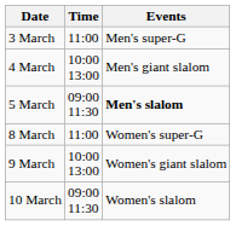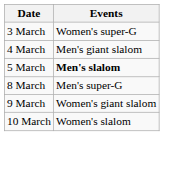 <table class="wikitable">
 <tr>
 <th>Date</th>
-<th>Time</th>
 <th>Events</th>
 </tr>
 <tr>
 <td>3 March</td>
-<td>11:00</td>
-<td>Men's super-G</td>
+<td>Women's super-G</td>
 </tr>
 <tr>
 <td>4 March</td>
-<td>10:00<br>13:00</td>
 <td>Men's giant slalom</td>
 </tr>
 <tr>
 <td>5 March</td>
-<td>09:00<br>11:30</td>
 <td><strong>Men's slalom</strong></td>
 </tr>
 <tr>
 <td>8 March</td>
-<td>11:00</td>
-<td>Women's super-G</td>
+<td>Men's super-G</td>
 </tr>
 <tr>
 <td>9 March</td>
-<td>10:00<br>13:00</td>
 <td>Women's giant slalom</td>
 </tr>
 <tr>
 <td>10 March</td>
-<td>09:00<br>11:30</td>
 <td>Women's slalom</td>
 </tr>
 </table>
